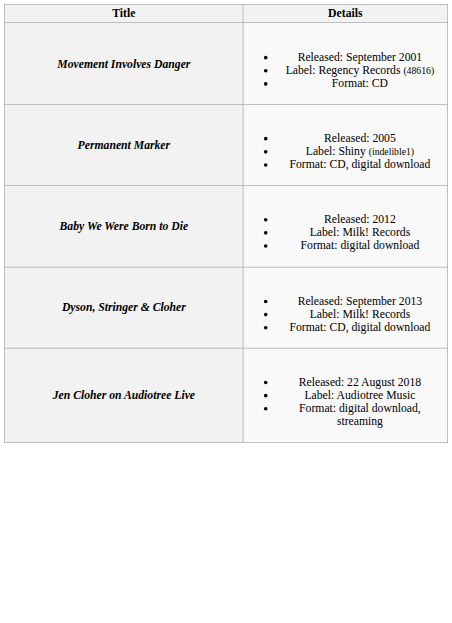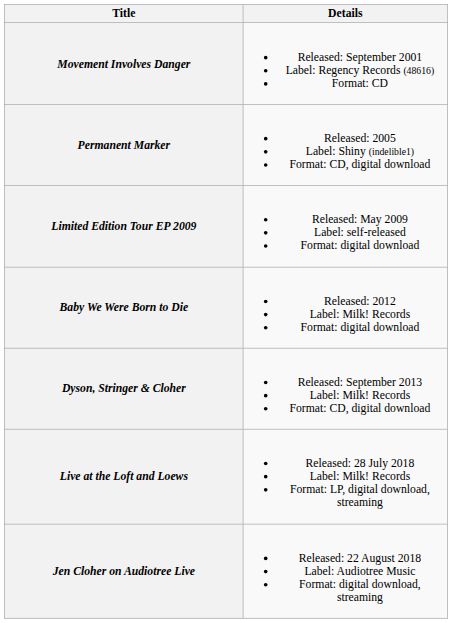 <table class="wikitable plainrowheaders" style="text-align:center;" border="1">
 <tr>
 <th scope="col" style="width:20em;">Title</th>
 <th scope="col" style="width:17em;">Details</th>
 </tr>
 <tr>
 <th scope="row"><em>Movement Involves Danger</em></th>
 <td><br><ul><li>Released: September 2001</li><li>Label: Regency Records <small>(48616)</small></li><li>Format: CD</li></ul></td>
 </tr>
 <tr>
 <th scope="row"><em>Permanent Marker</em></th>
 <td><br><ul><li>Released: 2005</li><li>Label: Shiny <small>(indelible1)</small></li><li>Format: CD, digital download</li></ul></td>
 </tr>
 <tr>
+<th scope="row"><em>Limited Edition Tour EP 2009</em></th>
+<td><br><ul><li>Released: May 2009</li><li>Label: self-released</li><li>Format: digital download</li></ul></td>
+</tr>
+<tr>
 <th scope="row"><em>Baby We Were Born to Die</em></th>
 <td><br><ul><li>Released: 2012</li><li>Label: Milk! Records</li><li>Format: digital download</li></ul></td>
 </tr>
 <tr>
 <th scope="row"><em>Dyson, Stringer & Cloher</em> <br></th>
 <td><br><ul><li>Released: September 2013</li><li>Label: Milk! Records</li><li>Format: CD, digital download</li></ul></td>
 </tr>
 <tr>
+<th scope="row"><em>Live at the Loft and Loews</em></th>
+<td><br><ul><li>Released: 28 July 2018</li><li>Label: Milk! Records</li><li>Format: LP, digital download, streaming</li></ul></td>
+</tr>
+<tr>
 <th scope="row"><em>Jen Cloher on Audiotree Live</em></th>
 <td><br><ul><li>Released: 22 August 2018</li><li>Label: Audiotree Music</li><li>Format: digital download, streaming</li></ul></td>
 </tr>
 </table>
